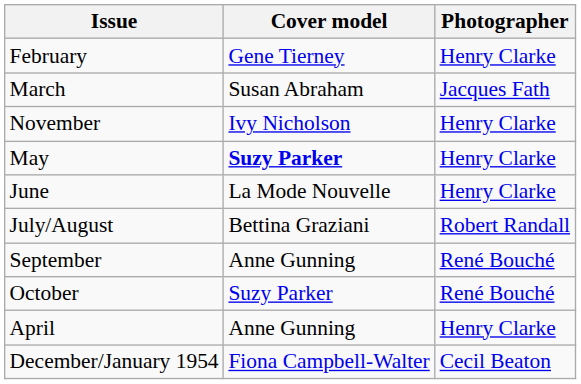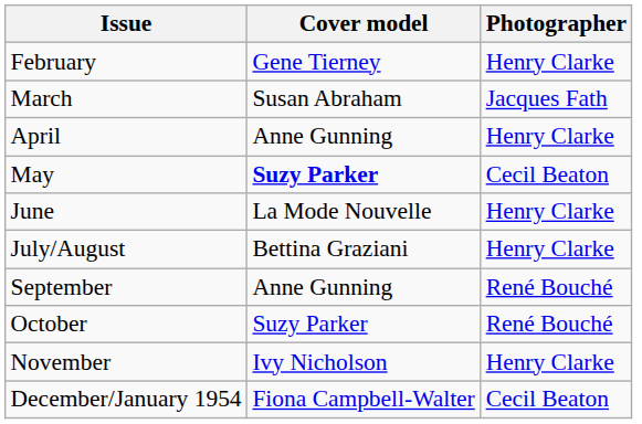 <table class="sortable wikitable">
 <tr>
 <th>Issue</th>
 <th>Cover model</th>
 <th>Photographer</th>
 </tr>
 <tr>
 <td>February</td>
 <td><a href='#'>Gene Tierney</a></td>
 <td><a href='#'>Henry Clarke</a></td>
 </tr>
 <tr>
 <td>March</td>
 <td>Susan Abraham</td>
 <td><a href='#'>Jacques Fath</a></td>
 </tr>
 <tr>
-<td>November</td>
-<td><a href='#'>Ivy Nicholson</a></td>
+<td>April</td>
+<td>Anne Gunning</td>
 <td><a href='#'>Henry Clarke</a></td>
 </tr>
 <tr>
 <td>May</td>
 <td><strong><a href='#'>Suzy Parker</a></strong></td>
-<td><a href='#'>Henry Clarke</a></td>
+<td><a href='#'>Cecil Beaton</a></td>
 </tr>
 <tr>
 <td>June</td>
 <td>La Mode Nouvelle</td>
 <td><a href='#'>Henry Clarke</a></td>
 </tr>
 <tr>
 <td>July/August</td>
 <td>Bettina Graziani</td>
-<td><a href='#'>Robert Randall</a></td>
+<td><a href='#'>Henry Clarke</a></td>
 </tr>
 <tr>
 <td>September</td>
 <td>Anne Gunning</td>
 <td><a href='#'>René Bouché</a></td>
 </tr>
 <tr>
 <td>October</td>
 <td><a href='#'>Suzy Parker</a></td>
 <td><a href='#'>René Bouché</a></td>
 </tr>
 <tr>
-<td>April</td>
-<td>Anne Gunning</td>
+<td>November</td>
+<td><a href='#'>Ivy Nicholson</a></td>
 <td><a href='#'>Henry Clarke</a></td>
 </tr>
 <tr>
 <td>December/January 1954</td>
 <td><a href='#'>Fiona Campbell-Walter</a></td>
 <td><a href='#'>Cecil Beaton</a></td>
 </tr>
 </table>
